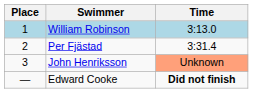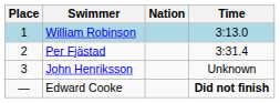 <table class=wikitable width=370>
 <tr>
 <th>Place</th>
 <th>Swimmer</th>
+<th>Nation</th>
 <th>Time</th>
 </tr>
 <tr bgcolor=lightblue>
 <td align=center>1</td>
 <td><a href='#'>William Robinson</a></td>
+<td></td>
 <td align=center>3:13.0</td>
 </tr>
 <tr>
 <td align=center>2</td>
 <td><a href='#'>Per Fjästad</a></td>
+<td></td>
 <td align=center>3:31.4</td>
 </tr>
 <tr>
 <td align=center>3</td>
 <td><a href='#'>John Henriksson</a></td>
-<td align=center style="background: lightsalmon;">Unknown</td>
+<td></td>
+<td align=center>Unknown</td>
 </tr>
 <tr>
 <td align=center>—</td>
 <td>Edward Cooke</td>
+<td></td>
 <td align=center><strong>Did not finish</strong></td>
 </tr>
 </table>
